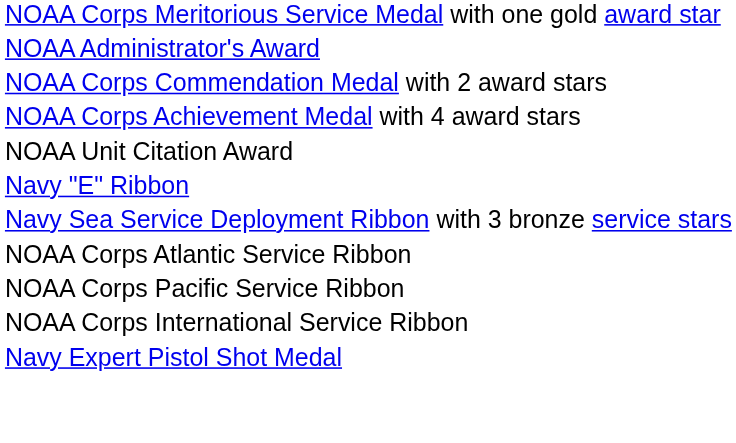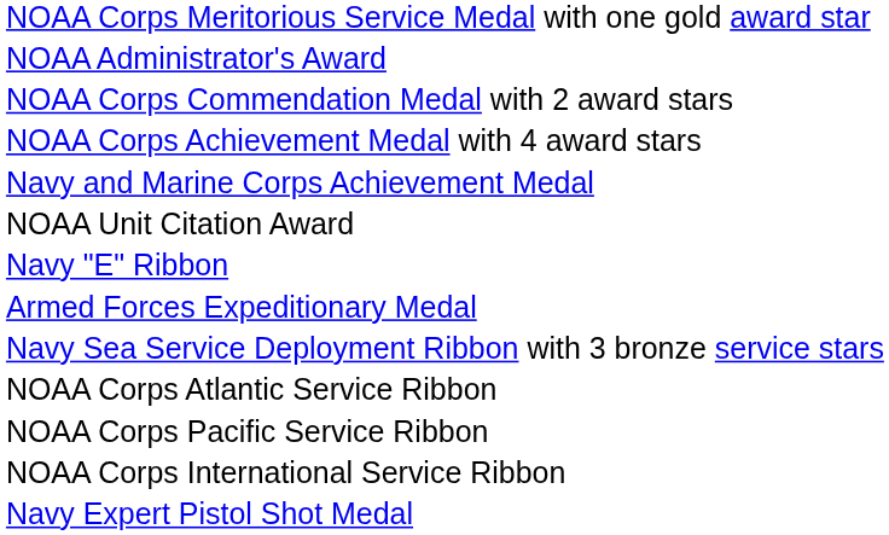 <table>
 <tr>
 <td></td>
 <td><a href='#'>NOAA Corps Meritorious Service Medal</a> with one gold <a href='#'>award star</a></td>
 </tr>
 <tr>
 <td></td>
 <td><a href='#'>NOAA Administrator's Award</a></td>
 </tr>
 <tr>
 <td><span></span><span></span></td>
 <td><a href='#'>NOAA Corps Commendation Medal</a> with 2 award stars</td>
 </tr>
 <tr>
 <td><span></span><span></span><span></span><span></span></td>
 <td><a href='#'>NOAA Corps Achievement Medal</a> with 4 award stars</td>
 </tr>
 <tr>
 <td></td>
+<td><a href='#'>Navy and Marine Corps Achievement Medal</a></td>
+</tr>
+<tr>
+<td></td>
 <td>NOAA Unit Citation Award</td>
 </tr>
 <tr>
 <td></td>
 <td><a href='#'>Navy "E" Ribbon</a></td>
+</tr>
+<tr>
+<td></td>
+<td><a href='#'>Armed Forces Expeditionary Medal</a></td>
 </tr>
 <tr>
 <td></td>
 <td><a href='#'>Navy Sea Service Deployment Ribbon</a> with 3 bronze <a href='#'>service stars</a></td>
 </tr>
 <tr>
 <td></td>
 <td>NOAA Corps Atlantic Service Ribbon</td>
 </tr>
 <tr>
 <td></td>
 <td>NOAA Corps Pacific Service Ribbon</td>
 </tr>
 <tr>
 <td></td>
 <td>NOAA Corps International Service Ribbon</td>
 </tr>
 <tr>
 <td></td>
 <td><a href='#'>Navy Expert Pistol Shot Medal</a></td>
 </tr>
 <tr>
 </tr>
 </table>
